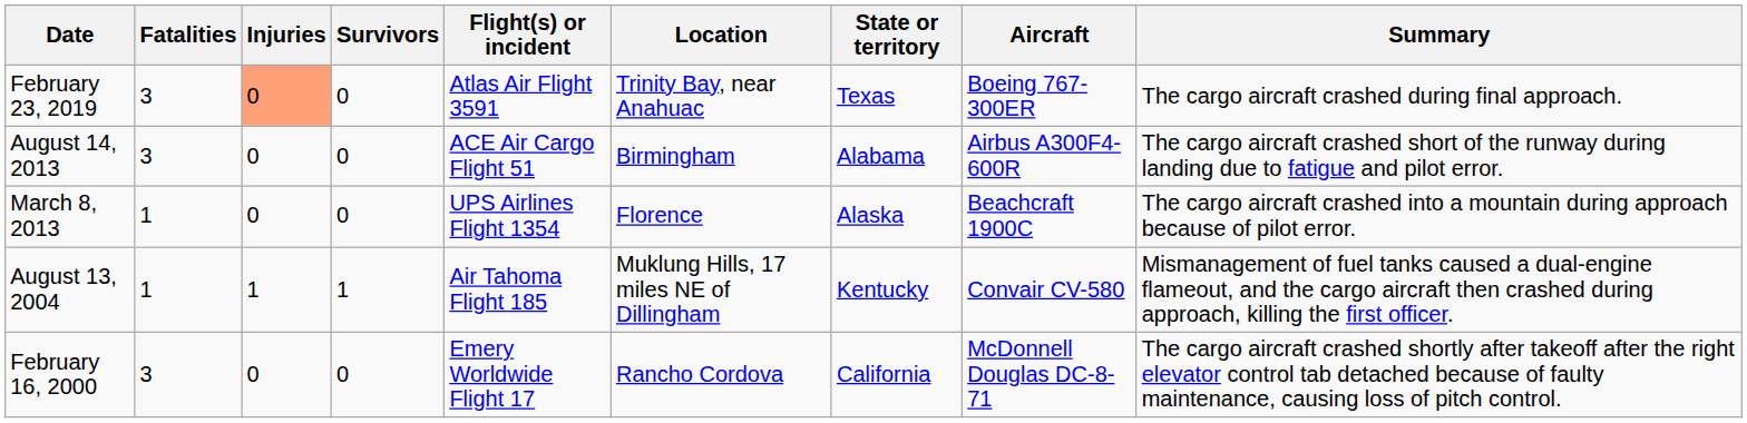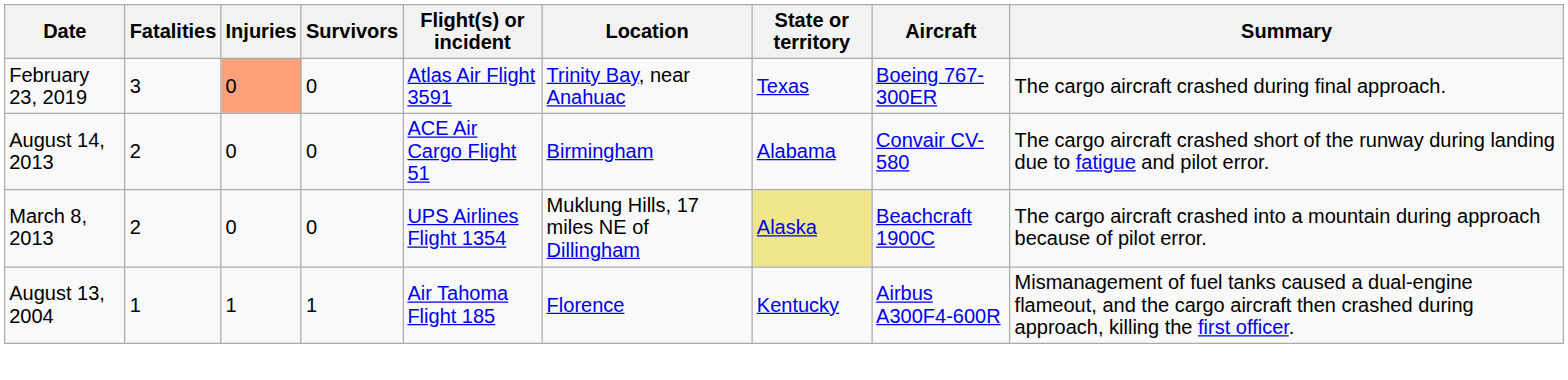 <table class="wikitable sortable">
 <tr>
 <th>Date</th>
 <th>Fatalities</th>
 <th>Injuries</th>
 <th>Survivors</th>
 <th>Flight(s) or incident</th>
 <th>Location</th>
 <th>State or territory</th>
 <th>Aircraft</th>
 <th>Summary</th>
 </tr>
 <tr>
 <td>February 23, 2019</td>
 <td>3</td>
 <td style="background: lightsalmon;">0</td>
 <td>0</td>
 <td><a href='#'>Atlas Air Flight 3591</a></td>
 <td><a href='#'>Trinity Bay</a>, near <a href='#'>Anahuac</a></td>
 <td><a href='#'>Texas</a></td>
 <td><a href='#'>Boeing 767-300ER</a></td>
 <td>The cargo aircraft crashed during final approach.</td>
 </tr>
 <tr>
 <td>August 14, 2013</td>
-<td>3</td>
+<td>2</td>
 <td>0</td>
 <td>0</td>
 <td><a href='#'>ACE Air Cargo Flight 51</a></td>
 <td><a href='#'>Birmingham</a></td>
 <td><a href='#'>Alabama</a></td>
-<td><a href='#'>Airbus A300F4-600R</a></td>
+<td><a href='#'>Convair CV-580</a></td>
 <td>The cargo aircraft crashed short of the runway during landing due to <a href='#'>fatigue</a> and pilot error.</td>
 </tr>
 <tr>
 <td>March 8, 2013</td>
-<td>1</td>
+<td>2</td>
 <td>0</td>
 <td>0</td>
 <td><a href='#'>UPS Airlines Flight 1354</a></td>
-<td><a href='#'>Florence</a></td>
-<td><a href='#'>Alaska</a></td>
+<td>Muklung Hills, 17 miles NE of <a href='#'>Dillingham</a></td>
+<td style="background: khaki;"><a href='#'>Alaska</a></td>
 <td><a href='#'>Beachcraft 1900C</a></td>
 <td>The cargo aircraft crashed into a mountain during approach because of pilot error.</td>
 </tr>
 <tr>
 <td>August 13, 2004</td>
 <td>1</td>
 <td>1</td>
 <td>1</td>
 <td><a href='#'>Air Tahoma Flight 185</a></td>
-<td>Muklung Hills, 17 miles NE of <a href='#'>Dillingham</a></td>
+<td><a href='#'>Florence</a></td>
 <td><a href='#'>Kentucky</a></td>
-<td><a href='#'>Convair CV-580</a></td>
+<td><a href='#'>Airbus A300F4-600R</a></td>
 <td>Mismanagement of fuel tanks caused a dual-engine flameout, and the cargo aircraft then crashed during approach, killing the <a href='#'>first officer</a>.</td>
 </tr>
-<tr>
-<td>February 16, 2000</td>
-<td>3</td>
-<td>0</td>
-<td>0</td>
-<td><a href='#'>Emery Worldwide Flight 17</a></td>
-<td><a href='#'>Rancho Cordova</a></td>
-<td><a href='#'>California</a></td>
-<td><a href='#'>McDonnell Douglas DC-8-71</a></td>
-<td>The cargo aircraft crashed shortly after takeoff after the right <a href='#'>elevator</a> control tab detached because of faulty maintenance, causing loss of pitch control.</td>
-</tr>
 </table>
